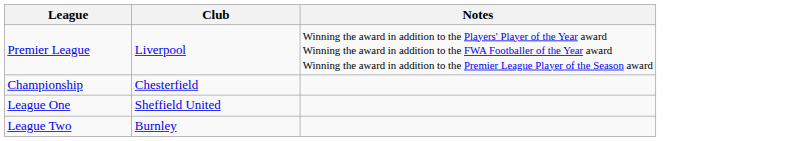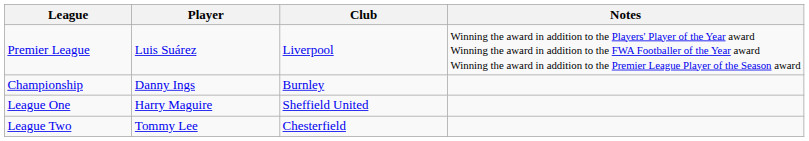 <table class="wikitable">
 <tr>
 <th>League</th>
+<th>Player</th>
 <th>Club</th>
 <th>Notes</th>
 </tr>
 <tr>
 <td width="150px"><a href='#'>Premier League</a></td>
+<td width="175px"> <a href='#'>Luis Suárez</a></td>
 <td width="200px"><a href='#'>Liverpool</a></td>
 <td><small>Winning the award in addition to the <a href='#'>Players' Player of the Year</a> award<br>Winning the award in addition to the <a href='#'>FWA Footballer of the Year</a> award<br>Winning the award in addition to the <a href='#'>Premier League Player of the Season</a> award</small></td>
 </tr>
 <tr>
 <td><a href='#'>Championship</a></td>
-<td><a href='#'>Chesterfield</a></td>
+<td> <a href='#'>Danny Ings</a></td>
+<td><a href='#'>Burnley</a></td>
 <td></td>
 </tr>
 <tr>
 <td><a href='#'>League One</a></td>
+<td> <a href='#'>Harry Maguire</a></td>
 <td><a href='#'>Sheffield United</a></td>
 <td></td>
 </tr>
 <tr>
 <td><a href='#'>League Two</a></td>
-<td><a href='#'>Burnley</a></td>
+<td> <a href='#'>Tommy Lee</a></td>
+<td><a href='#'>Chesterfield</a></td>
 <td></td>
 </tr>
 </table>
